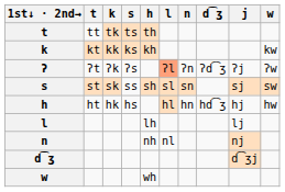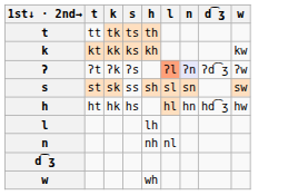 <table class="wikitable">
 <tr>
 <th>1st↓ · 2nd→</th>
 <th>t</th>
 <th>k</th>
 <th>s</th>
 <th>h</th>
 <th>l</th>
 <th>n</th>
 <th>d͡ʒ</th>
-<th>j</th>
 <th>w</th>
 </tr>
 <tr>
 <th>t</th>
 <td>tt</td>
 <td style="background:#FFDFBF">tk</td>
 <td style="background:#FFDFBF">ts</td>
 <td style="background:#FFDFBF">th</td>
-<td></td>
 <td></td>
 <td></td>
 <td></td>
 <td></td>
 </tr>
 <tr>
 <th>k</th>
 <td style="background:#FFDFBF">kt</td>
 <td style="background:#FFDFBF">kk</td>
 <td style="background:#FFDFBF">ks</td>
 <td style="background:#FFDFBF">kh</td>
 <td></td>
 <td></td>
 <td></td>
-<td></td>
 <td>kw</td>
 </tr>
 <tr>
 <th>ʔ</th>
 <td>ʔt</td>
 <td>ʔk</td>
 <td>ʔs</td>
 <td></td>
 <td style="background: lightsalmon;">ʔl</td>
-<td>ʔn</td>
+<td style="background: lavender;">ʔn</td>
 <td>ʔd͡ʒ</td>
-<td>ʔj</td>
 <td>ʔw</td>
 </tr>
 <tr>
 <th>s</th>
 <td style="background:#FFDFBF">st</td>
 <td style="background:#FFDFBF">sk</td>
 <td>ss</td>
 <td style="background:#FFDFBF">sh</td>
 <td style="background:#FFDFBF">sl</td>
 <td style="background:#FFDFBF">sn</td>
 <td></td>
-<td style="background:#FFDFBF">sj</td>
 <td style="background:#FFDFBF">sw</td>
 </tr>
 <tr>
 <th>h</th>
 <td>ht</td>
 <td>hk</td>
 <td>hs</td>
 <td></td>
 <td style="background:#FFDFBF">hl</td>
 <td>hn</td>
 <td>hd͡ʒ</td>
-<td>hj</td>
 <td>hw</td>
 </tr>
 <tr>
 <th>l</th>
 <td></td>
 <td></td>
 <td></td>
 <td>lh</td>
 <td></td>
 <td></td>
 <td></td>
-<td>lj</td>
 <td></td>
 </tr>
 <tr>
 <th>n</th>
 <td></td>
 <td></td>
 <td></td>
 <td>nh</td>
 <td>nl</td>
 <td></td>
 <td></td>
-<td style="background:#FFDFBF">nj</td>
 <td></td>
 </tr>
 <tr>
 <th>d͡ʒ</th>
 <td></td>
 <td></td>
 <td></td>
 <td></td>
 <td></td>
 <td></td>
 <td></td>
-<td style="background:#FFDFBF">d͡ʒj</td>
 <td></td>
 </tr>
 <tr>
 <th>w</th>
 <td></td>
 <td></td>
 <td></td>
 <td>wh</td>
 <td></td>
 <td></td>
 <td></td>
 <td></td>
-<td></td>
 </tr>
 </table>
